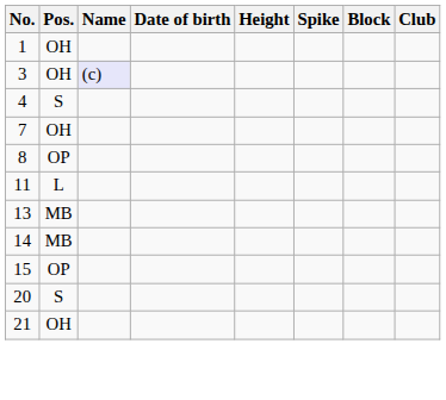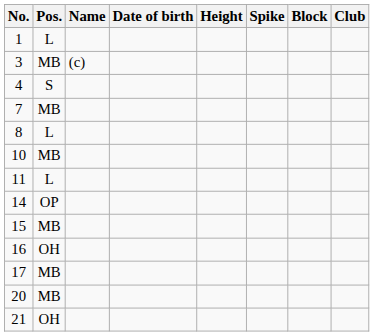 <table class="wikitable sortable" style="text-align:center">
 <tr>
 <th>No.</th>
 <th>Pos.</th>
 <th>Name</th>
 <th>Date of birth</th>
 <th>Height</th>
 <th>Spike</th>
 <th>Block</th>
 <th>Club</th>
 </tr>
 <tr>
 <td>1</td>
-<td>OH</td>
+<td>L</td>
 <td align=left></td>
 <td align=left></td>
 <td></td>
 <td></td>
 <td></td>
 <td></td>
 </tr>
 <tr>
 <td>3</td>
-<td>OH</td>
-<td align=left style="background: lavender;"> (c)</td>
+<td>MB</td>
+<td align=left> (c)</td>
 <td align=left></td>
 <td></td>
 <td></td>
 <td></td>
 <td></td>
 </tr>
 <tr>
 <td>4</td>
 <td>S</td>
 <td align=left></td>
 <td align=left></td>
 <td></td>
 <td></td>
 <td></td>
 <td></td>
 </tr>
 <tr>
 <td>7</td>
-<td>OH</td>
+<td>MB</td>
 <td align=left></td>
 <td align=left></td>
 <td></td>
 <td></td>
 <td></td>
 <td></td>
 </tr>
 <tr>
 <td>8</td>
-<td>OP</td>
+<td>L</td>
+<td align=left></td>
+<td align=left></td>
+<td></td>
+<td></td>
+<td></td>
+<td></td>
+</tr>
+<tr>
+<td>10</td>
+<td>MB</td>
 <td align=left></td>
 <td align=left></td>
 <td></td>
 <td></td>
 <td></td>
 <td></td>
 </tr>
 <tr>
 <td>11</td>
 <td>L</td>
 <td align=left></td>
 <td align=left></td>
 <td></td>
 <td></td>
 <td></td>
 <td></td>
 </tr>
 <tr>
-<td>13</td>
+<td>14</td>
+<td>OP</td>
+<td align=left></td>
+<td align=left></td>
+<td></td>
+<td></td>
+<td></td>
+<td></td>
+</tr>
+<tr>
+<td>15</td>
 <td>MB</td>
 <td align=left></td>
 <td align=left></td>
 <td></td>
 <td></td>
 <td></td>
 <td></td>
 </tr>
 <tr>
-<td>14</td>
+<td>16</td>
+<td>OH</td>
+<td align=left></td>
+<td align=left></td>
+<td></td>
+<td></td>
+<td></td>
+<td></td>
+</tr>
+<tr>
+<td>17</td>
 <td>MB</td>
 <td align=left></td>
 <td align=left></td>
 <td></td>
 <td></td>
 <td></td>
 <td></td>
 </tr>
 <tr>
-<td>15</td>
-<td>OP</td>
-<td align=left></td>
-<td align=left></td>
-<td></td>
-<td></td>
-<td></td>
-<td></td>
-</tr>
-<tr>
 <td>20</td>
-<td>S</td>
+<td>MB</td>
 <td align=left></td>
 <td align=left></td>
 <td></td>
 <td></td>
 <td></td>
 <td></td>
 </tr>
 <tr>
 <td>21</td>
 <td>OH</td>
 <td align=left></td>
 <td align=left></td>
 <td></td>
 <td></td>
 <td></td>
 <td></td>
 </tr>
 </table>
